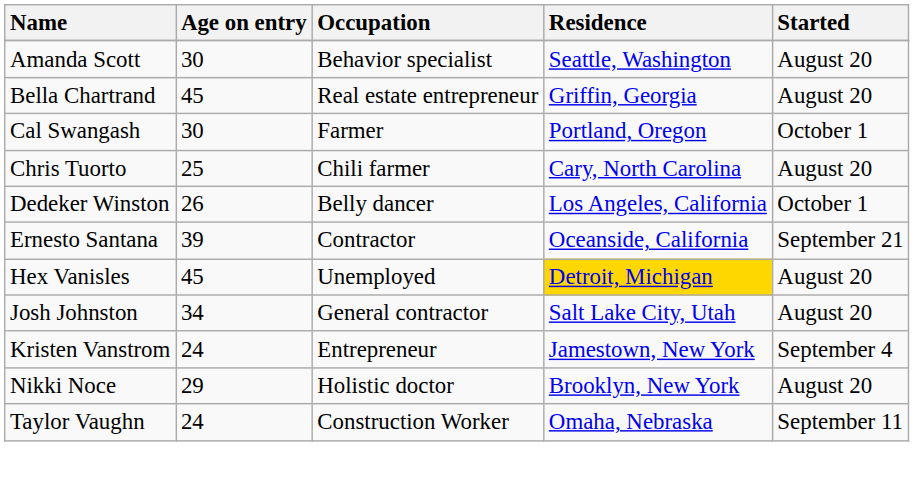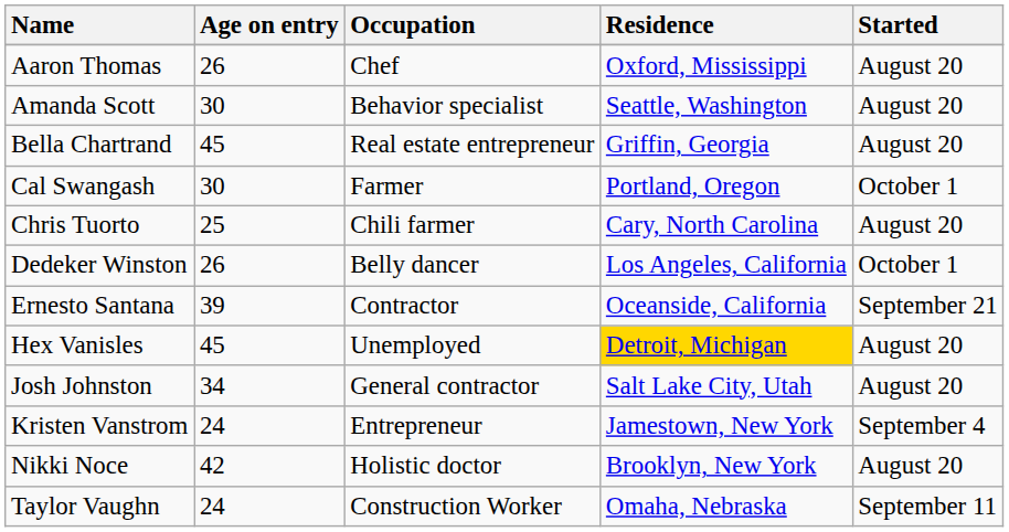 <table class="wikitable sortable">
 <tr>
 <th style="text-align:left">Name</th>
 <th style="text-align:left">Age on entry</th>
 <th style="text-align:left">Occupation</th>
 <th style="text-align:left">Residence</th>
 <th style="text-align:left">Started</th>
 </tr>
 <tr>
+</tr>
+<tr>
+<td>Aaron Thomas</td>
+<td>26</td>
+<td>Chef</td>
+<td><a href='#'>Oxford, Mississippi</a></td>
+<td>August 20</td>
 </tr>
 <tr>
 <td>Amanda Scott</td>
 <td>30</td>
 <td>Behavior specialist</td>
 <td><a href='#'>Seattle, Washington</a></td>
 <td>August 20</td>
 </tr>
 <tr>
 <td>Bella Chartrand</td>
 <td>45</td>
 <td>Real estate entrepreneur</td>
 <td><a href='#'>Griffin, Georgia</a></td>
 <td>August 20</td>
 </tr>
 <tr>
 <td>Cal Swangash</td>
 <td>30</td>
 <td>Farmer</td>
 <td><a href='#'>Portland, Oregon</a></td>
 <td>October 1</td>
 </tr>
 <tr>
 <td>Chris Tuorto</td>
 <td>25</td>
 <td>Chili farmer</td>
 <td><a href='#'>Cary, North Carolina</a></td>
 <td>August 20</td>
 </tr>
 <tr>
 <td>Dedeker Winston</td>
 <td>26</td>
 <td>Belly dancer</td>
 <td><a href='#'>Los Angeles, California</a></td>
 <td>October 1</td>
 </tr>
 <tr>
 <td>Ernesto Santana</td>
 <td>39</td>
 <td>Contractor</td>
 <td><a href='#'>Oceanside, California</a></td>
 <td>September 21</td>
 </tr>
 <tr>
 <td>Hex Vanisles</td>
 <td>45</td>
 <td>Unemployed</td>
 <td style="background: gold;"><a href='#'>Detroit, Michigan</a></td>
 <td>August 20</td>
 </tr>
 <tr>
 <td>Josh Johnston</td>
 <td>34</td>
 <td>General contractor</td>
 <td><a href='#'>Salt Lake City, Utah</a></td>
 <td>August 20</td>
 </tr>
 <tr>
 <td>Kristen Vanstrom</td>
 <td>24</td>
 <td>Entrepreneur</td>
 <td><a href='#'>Jamestown, New York</a></td>
 <td>September 4</td>
 </tr>
 <tr>
 <td>Nikki Noce</td>
-<td>29</td>
+<td>42</td>
 <td>Holistic doctor</td>
 <td><a href='#'>Brooklyn, New York</a></td>
 <td>August 20</td>
 </tr>
 <tr>
 <td>Taylor Vaughn</td>
 <td>24</td>
 <td>Construction Worker</td>
 <td><a href='#'>Omaha, Nebraska</a></td>
 <td>September 11</td>
 </tr>
 </table>
